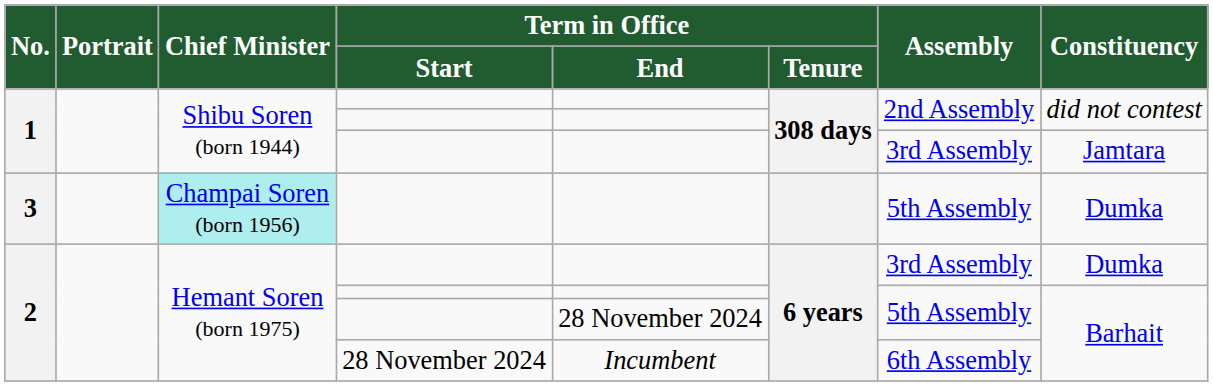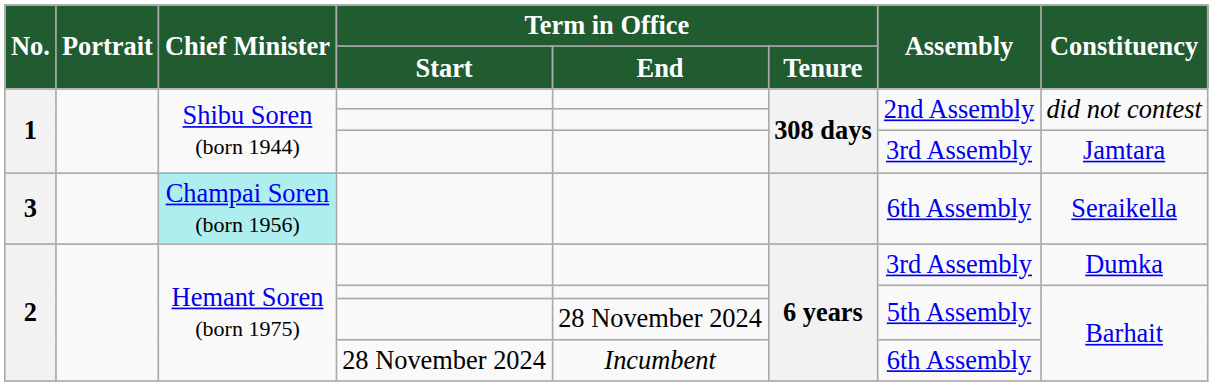 <table class="wikitable sortable" style="text-align: center;">
 <tr>
 <th rowspan ="2" style="background-color:#215B30; color:white">No.</th>
 <th rowspan ="2" style="background-color:#215B30; color:white">Portrait</th>
 <th rowspan ="2" style="background-color:#215B30; color:white">Chief Minister</th>
 <th colspan ="3"  style="background-color:#215B30; color:white">Term in Office</th>
 <th rowspan ="2" style="background-color:#215B30; color:white">Assembly<br></th>
 <th rowspan ="2" style="background-color:#215B30; color:white">Constituency</th>
 </tr>
 <tr>
 <th style="background-color:#215B30; color:white">Start</th>
 <th style="background-color:#215B30; color:white">End</th>
 <th style="background-color:#215B30; color:white">Tenure</th>
 </tr>
 <tr>
 <th rowspan="3">1</th>
 <td rowspan="3"></td>
 <td rowspan="3"><a href='#'>Shibu Soren</a><br><small>(born 1944)</small></td>
 <td></td>
 <td></td>
 <th rowspan ="3">308 days</th>
 <td rowspan="2"><a href='#'>2nd Assembly</a><br></td>
 <td rowspan="2"><em>did not contest</em></td>
 </tr>
 <tr>
 <td></td>
 <td></td>
 </tr>
 <tr>
 <td></td>
 <td></td>
 <td><a href='#'>3rd Assembly</a><br></td>
 <td><a href='#'>Jamtara</a></td>
 </tr>
 <tr>
 <th>3</th>
 <td></td>
 <td style="background: paleturquoise;"><a href='#'>Champai Soren</a><br><small>(born 1956)</small></td>
 <td></td>
 <td></td>
 <th></th>
-<td><a href='#'>5th Assembly</a><br></td>
-<td><a href='#'>Dumka</a></td>
+<td><a href='#'>6th Assembly</a><br></td>
+<td><a href='#'>Seraikella</a></td>
 </tr>
 <tr>
 <th rowspan="4">2</th>
 <td rowspan="4"></td>
 <td rowspan="4"><a href='#'>Hemant Soren</a><br><small>(born 1975)</small></td>
 <td></td>
 <td></td>
 <th rowspan="4">6 years</th>
 <td><a href='#'>3rd Assembly</a><br></td>
 <td><a href='#'>Dumka</a></td>
 </tr>
 <tr>
 <td></td>
 <td></td>
 <td rowspan="2"><a href='#'>5th Assembly</a><br></td>
 <td rowspan="3"><a href='#'>Barhait</a></td>
 </tr>
 <tr>
 <td></td>
 <td>28 November 2024</td>
 </tr>
 <tr>
 <td>28 November 2024</td>
 <td><em>Incumbent</em></td>
 <td><a href='#'>6th Assembly</a><br></td>
 </tr>
 </table>
